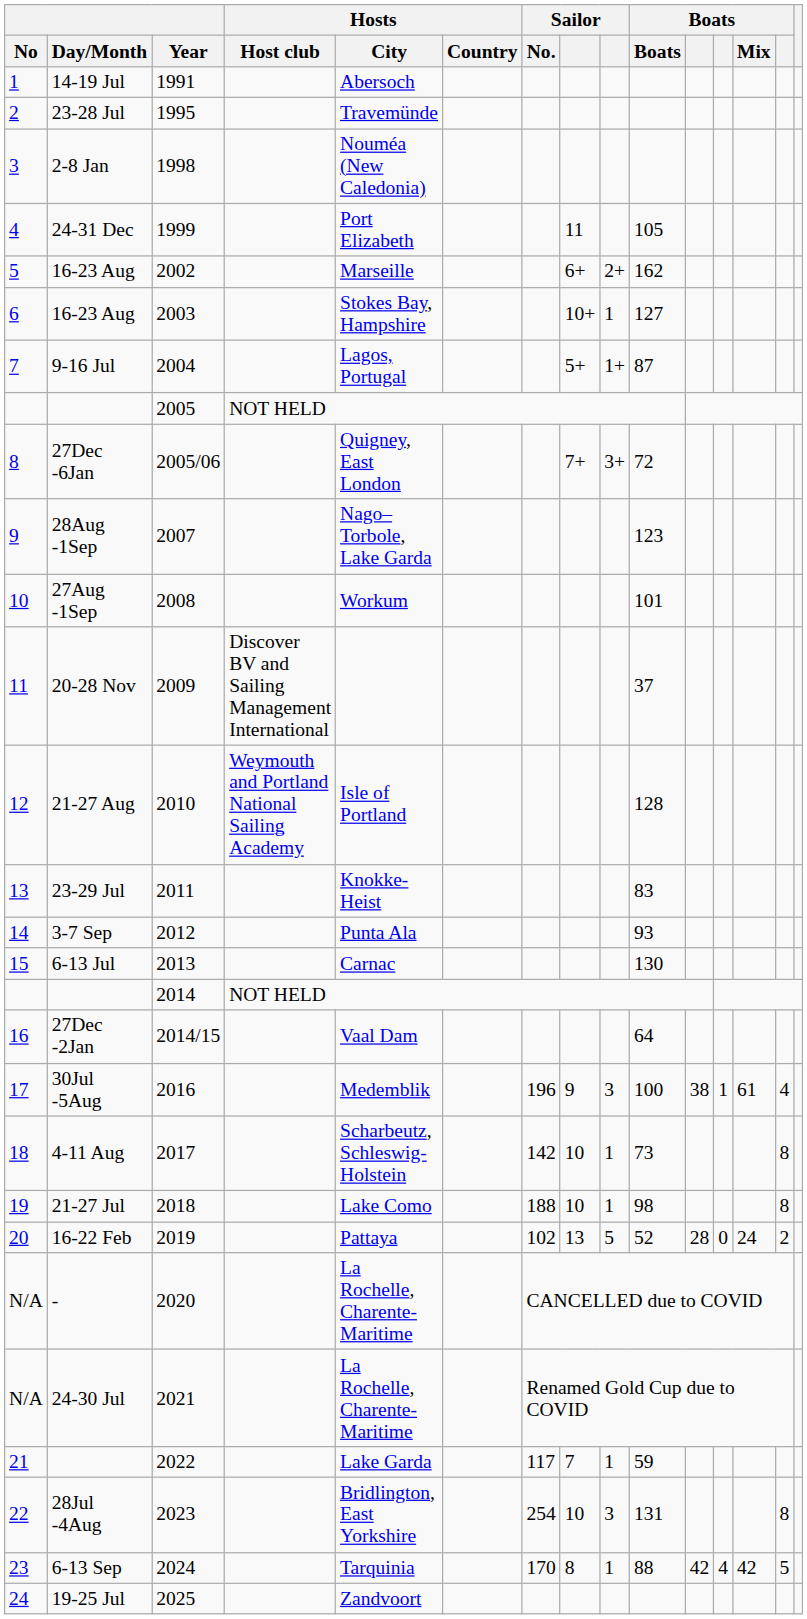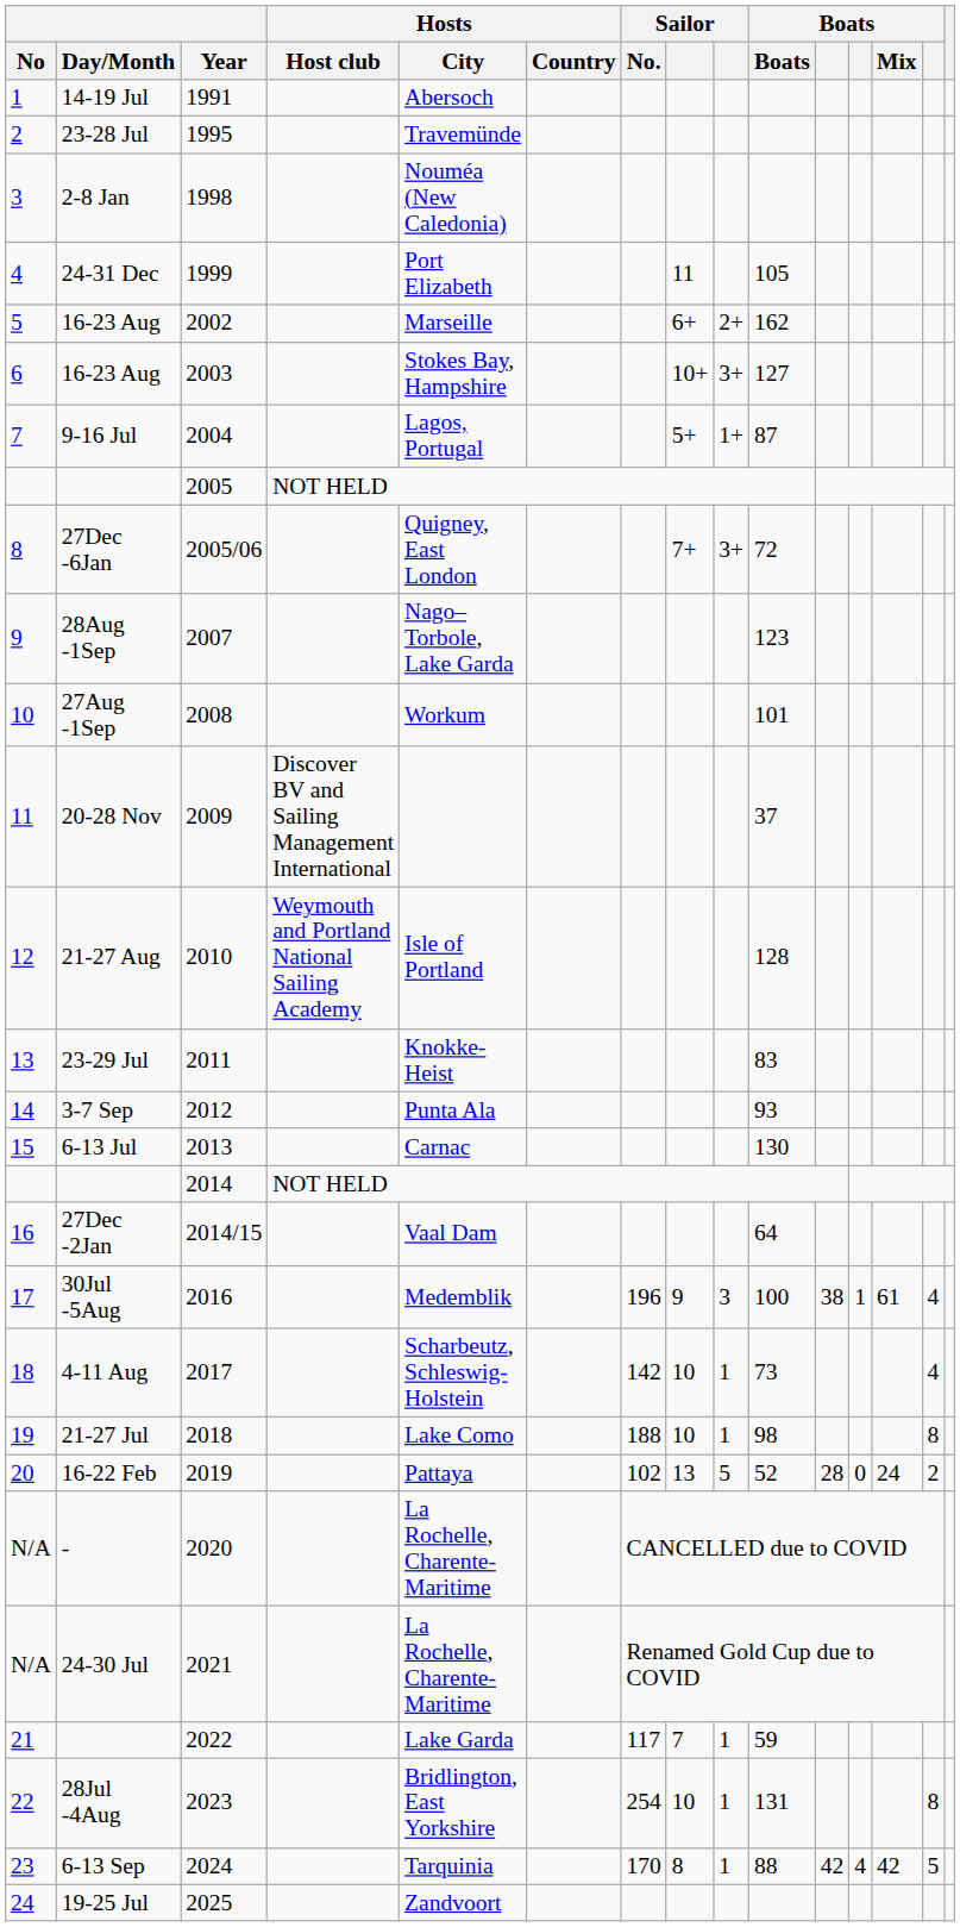 <table class="wikitable">
 <tr>
 <th colspan=3></th>
 <th colspan=3>Hosts</th>
 <th colspan=3>Sailor</th>
 <th colspan=5>Boats</th>
 <th rowspan=2></th>
 </tr>
 <tr>
 <th>No</th>
 <th>Day/Month</th>
 <th>Year</th>
 <th>Host club</th>
 <th>City</th>
 <th>Country</th>
 <th>No.</th>
 <th></th>
 <th></th>
 <th>Boats</th>
 <th></th>
 <th></th>
 <th>Mix</th>
 <th></th>
 </tr>
 <tr>
 <td><a href='#'>1</a></td>
 <td>14-19 Jul</td>
 <td>1991</td>
 <td></td>
 <td><a href='#'>Abersoch</a></td>
 <td></td>
 <td></td>
 <td></td>
 <td></td>
 <td></td>
 <td></td>
 <td></td>
 <td></td>
 <td></td>
 <td></td>
 </tr>
 <tr>
 <td><a href='#'>2</a></td>
 <td>23-28 Jul</td>
 <td>1995</td>
 <td></td>
 <td><a href='#'>Travemünde</a></td>
 <td></td>
 <td></td>
 <td></td>
 <td></td>
 <td></td>
 <td></td>
 <td></td>
 <td></td>
 <td></td>
 <td></td>
 </tr>
 <tr>
 <td><a href='#'>3</a></td>
 <td>2-8 Jan</td>
 <td>1998</td>
 <td></td>
 <td><a href='#'>Nouméa (New Caledonia)</a></td>
 <td></td>
 <td></td>
 <td></td>
 <td></td>
 <td></td>
 <td></td>
 <td></td>
 <td></td>
 <td></td>
 <td></td>
 </tr>
 <tr>
 <td><a href='#'>4</a></td>
 <td>24-31 Dec</td>
 <td>1999</td>
 <td></td>
 <td><a href='#'>Port Elizabeth</a></td>
 <td></td>
 <td></td>
 <td>11</td>
 <td></td>
 <td>105</td>
 <td></td>
 <td></td>
 <td></td>
 <td></td>
 <td></td>
 </tr>
 <tr>
 <td><a href='#'>5</a></td>
 <td>16-23 Aug</td>
 <td>2002</td>
 <td></td>
 <td><a href='#'>Marseille</a></td>
 <td></td>
 <td></td>
 <td>6+</td>
 <td>2+</td>
 <td>162</td>
 <td></td>
 <td></td>
 <td></td>
 <td></td>
 <td></td>
 </tr>
 <tr>
 <td><a href='#'>6</a></td>
 <td>16-23 Aug</td>
 <td>2003</td>
 <td></td>
 <td><a href='#'>Stokes Bay</a>, <a href='#'>Hampshire</a></td>
 <td></td>
 <td></td>
 <td>10+</td>
-<td>1</td>
+<td>3+</td>
 <td>127</td>
 <td></td>
 <td></td>
 <td></td>
 <td></td>
 <td></td>
 </tr>
 <tr>
 <td><a href='#'>7</a></td>
 <td>9-16 Jul</td>
 <td>2004</td>
 <td></td>
 <td><a href='#'>Lagos, Portugal</a></td>
 <td></td>
 <td></td>
 <td>5+</td>
 <td>1+</td>
 <td>87</td>
 <td></td>
 <td></td>
 <td></td>
 <td></td>
 <td></td>
 </tr>
 <tr>
 <td></td>
 <td></td>
 <td>2005</td>
 <td colspan=7>NOT HELD</td>
 </tr>
 <tr>
 <td><a href='#'>8</a></td>
 <td>27Dec -6Jan</td>
 <td>2005/06</td>
 <td></td>
 <td><a href='#'>Quigney</a>, <a href='#'>East London</a></td>
 <td></td>
 <td></td>
 <td>7+</td>
 <td>3+</td>
 <td>72</td>
 <td></td>
 <td></td>
 <td></td>
 <td></td>
 <td></td>
 </tr>
 <tr>
 <td><a href='#'>9</a></td>
 <td>28Aug -1Sep</td>
 <td>2007</td>
 <td></td>
 <td><a href='#'>Nago–Torbole</a>, <a href='#'>Lake Garda</a></td>
 <td></td>
 <td></td>
 <td></td>
 <td></td>
 <td>123</td>
 <td></td>
 <td></td>
 <td></td>
 <td></td>
 <td></td>
 </tr>
 <tr>
 <td><a href='#'>10</a></td>
 <td>27Aug -1Sep</td>
 <td>2008</td>
 <td></td>
 <td><a href='#'>Workum</a></td>
 <td></td>
 <td></td>
 <td></td>
 <td></td>
 <td>101</td>
 <td></td>
 <td></td>
 <td></td>
 <td></td>
 <td></td>
 </tr>
 <tr>
 <td><a href='#'>11</a></td>
 <td>20-28 Nov</td>
 <td>2009</td>
 <td>Discover BV and Sailing Management International</td>
 <td></td>
 <td></td>
 <td></td>
 <td></td>
 <td></td>
 <td>37</td>
 <td></td>
 <td></td>
 <td></td>
 <td></td>
 <td></td>
 </tr>
 <tr>
 <td><a href='#'>12</a></td>
 <td>21-27 Aug</td>
 <td>2010</td>
 <td><a href='#'>Weymouth and Portland National Sailing Academy</a></td>
 <td><a href='#'>Isle of Portland</a></td>
 <td></td>
 <td></td>
 <td></td>
 <td></td>
 <td>128</td>
 <td></td>
 <td></td>
 <td></td>
 <td></td>
 <td></td>
 </tr>
 <tr>
 <td><a href='#'>13</a></td>
 <td>23-29 Jul</td>
 <td>2011</td>
 <td></td>
 <td><a href='#'>Knokke-Heist</a></td>
 <td></td>
 <td></td>
 <td></td>
 <td></td>
 <td>83</td>
 <td></td>
 <td></td>
 <td></td>
 <td></td>
 <td></td>
 </tr>
 <tr>
 <td><a href='#'>14</a></td>
 <td>3-7 Sep</td>
 <td>2012</td>
 <td></td>
 <td><a href='#'>Punta Ala</a></td>
 <td></td>
 <td></td>
 <td></td>
 <td></td>
 <td>93</td>
 <td></td>
 <td></td>
 <td></td>
 <td></td>
 <td>	</td>
 </tr>
 <tr>
 <td><a href='#'>15</a></td>
 <td>6-13 Jul</td>
 <td>2013</td>
 <td></td>
 <td><a href='#'>Carnac</a></td>
 <td></td>
 <td></td>
 <td></td>
 <td></td>
 <td>130</td>
 <td></td>
 <td></td>
 <td></td>
 <td></td>
 <td></td>
 </tr>
 <tr>
 <td></td>
 <td></td>
 <td>2014</td>
 <td colspan=8>NOT HELD</td>
 </tr>
 <tr>
 <td><a href='#'>16</a></td>
 <td>27Dec -2Jan</td>
 <td>2014/15</td>
 <td></td>
 <td><a href='#'>Vaal Dam</a></td>
 <td></td>
 <td></td>
 <td></td>
 <td></td>
 <td>64</td>
 <td></td>
 <td></td>
 <td></td>
 <td></td>
 <td>	</td>
 </tr>
 <tr>
 <td><a href='#'>17</a></td>
 <td>30Jul -5Aug</td>
 <td>2016</td>
 <td></td>
 <td><a href='#'>Medemblik</a></td>
 <td></td>
 <td>196</td>
 <td>9</td>
 <td>3</td>
 <td>100</td>
 <td>38</td>
 <td>1</td>
 <td>61</td>
 <td>4</td>
 <td></td>
 </tr>
 <tr>
 <td><a href='#'>18</a></td>
 <td>4-11 Aug</td>
 <td>2017</td>
 <td></td>
 <td><a href='#'>Scharbeutz</a>, <a href='#'>Schleswig-Holstein</a></td>
 <td></td>
 <td>142</td>
 <td>10</td>
 <td>1</td>
 <td>73</td>
 <td></td>
 <td></td>
 <td></td>
-<td>8</td>
+<td>4</td>
 <td></td>
 </tr>
 <tr>
 <td><a href='#'>19</a></td>
 <td>21-27 Jul</td>
 <td>2018</td>
 <td></td>
 <td><a href='#'>Lake Como</a></td>
 <td></td>
 <td>188</td>
 <td>10</td>
 <td>1</td>
 <td>98</td>
 <td></td>
 <td></td>
 <td></td>
 <td>8</td>
 <td></td>
 </tr>
 <tr>
 <td><a href='#'>20</a></td>
 <td>16-22 Feb</td>
 <td>2019</td>
 <td></td>
 <td><a href='#'>Pattaya</a></td>
 <td></td>
 <td>102</td>
 <td>13</td>
 <td>5</td>
 <td>52</td>
 <td>28</td>
 <td>0</td>
 <td>24</td>
 <td>2</td>
 <td></td>
 </tr>
 <tr>
 <td>N/A</td>
 <td>-</td>
 <td>2020</td>
 <td></td>
 <td><a href='#'>La Rochelle</a>, <a href='#'>Charente-Maritime</a></td>
 <td></td>
 <td colspan=8>CANCELLED due to COVID</td>
 <td></td>
 </tr>
 <tr>
 <td>N/A</td>
 <td>24-30 Jul</td>
 <td>2021</td>
 <td></td>
 <td><a href='#'>La Rochelle</a>, <a href='#'>Charente-Maritime</a></td>
 <td></td>
 <td colspan=8>Renamed Gold Cup due to COVID</td>
 <td></td>
 </tr>
 <tr>
 <td><a href='#'>21</a></td>
 <td></td>
 <td>2022</td>
 <td></td>
 <td><a href='#'>Lake Garda</a></td>
 <td></td>
 <td>117</td>
 <td>7</td>
 <td>1</td>
 <td>59</td>
 <td></td>
 <td></td>
 <td></td>
 <td></td>
 <td></td>
 </tr>
 <tr>
 <td><a href='#'>22</a></td>
 <td>28Jul -4Aug</td>
 <td>2023</td>
 <td></td>
 <td><a href='#'>Bridlington</a>, <a href='#'>East Yorkshire</a></td>
 <td></td>
 <td>254</td>
 <td>10</td>
-<td>3</td>
+<td>1</td>
 <td>131</td>
 <td></td>
 <td></td>
 <td></td>
 <td>8</td>
 <td></td>
 </tr>
 <tr>
 <td><a href='#'>23</a></td>
 <td>6-13 Sep</td>
 <td>2024</td>
 <td></td>
 <td><a href='#'>Tarquinia</a></td>
 <td></td>
 <td>170</td>
 <td>8</td>
 <td>1</td>
 <td>88</td>
 <td>42</td>
 <td>4</td>
 <td>42</td>
 <td>5</td>
 <td></td>
 </tr>
 <tr>
 <td><a href='#'>24</a></td>
 <td>19-25 Jul</td>
 <td>2025</td>
 <td></td>
 <td><a href='#'>Zandvoort</a></td>
 <td></td>
 <td></td>
 <td></td>
 <td></td>
 <td></td>
 <td></td>
 <td></td>
 <td></td>
 <td></td>
 <td></td>
 </tr>
 </table>
